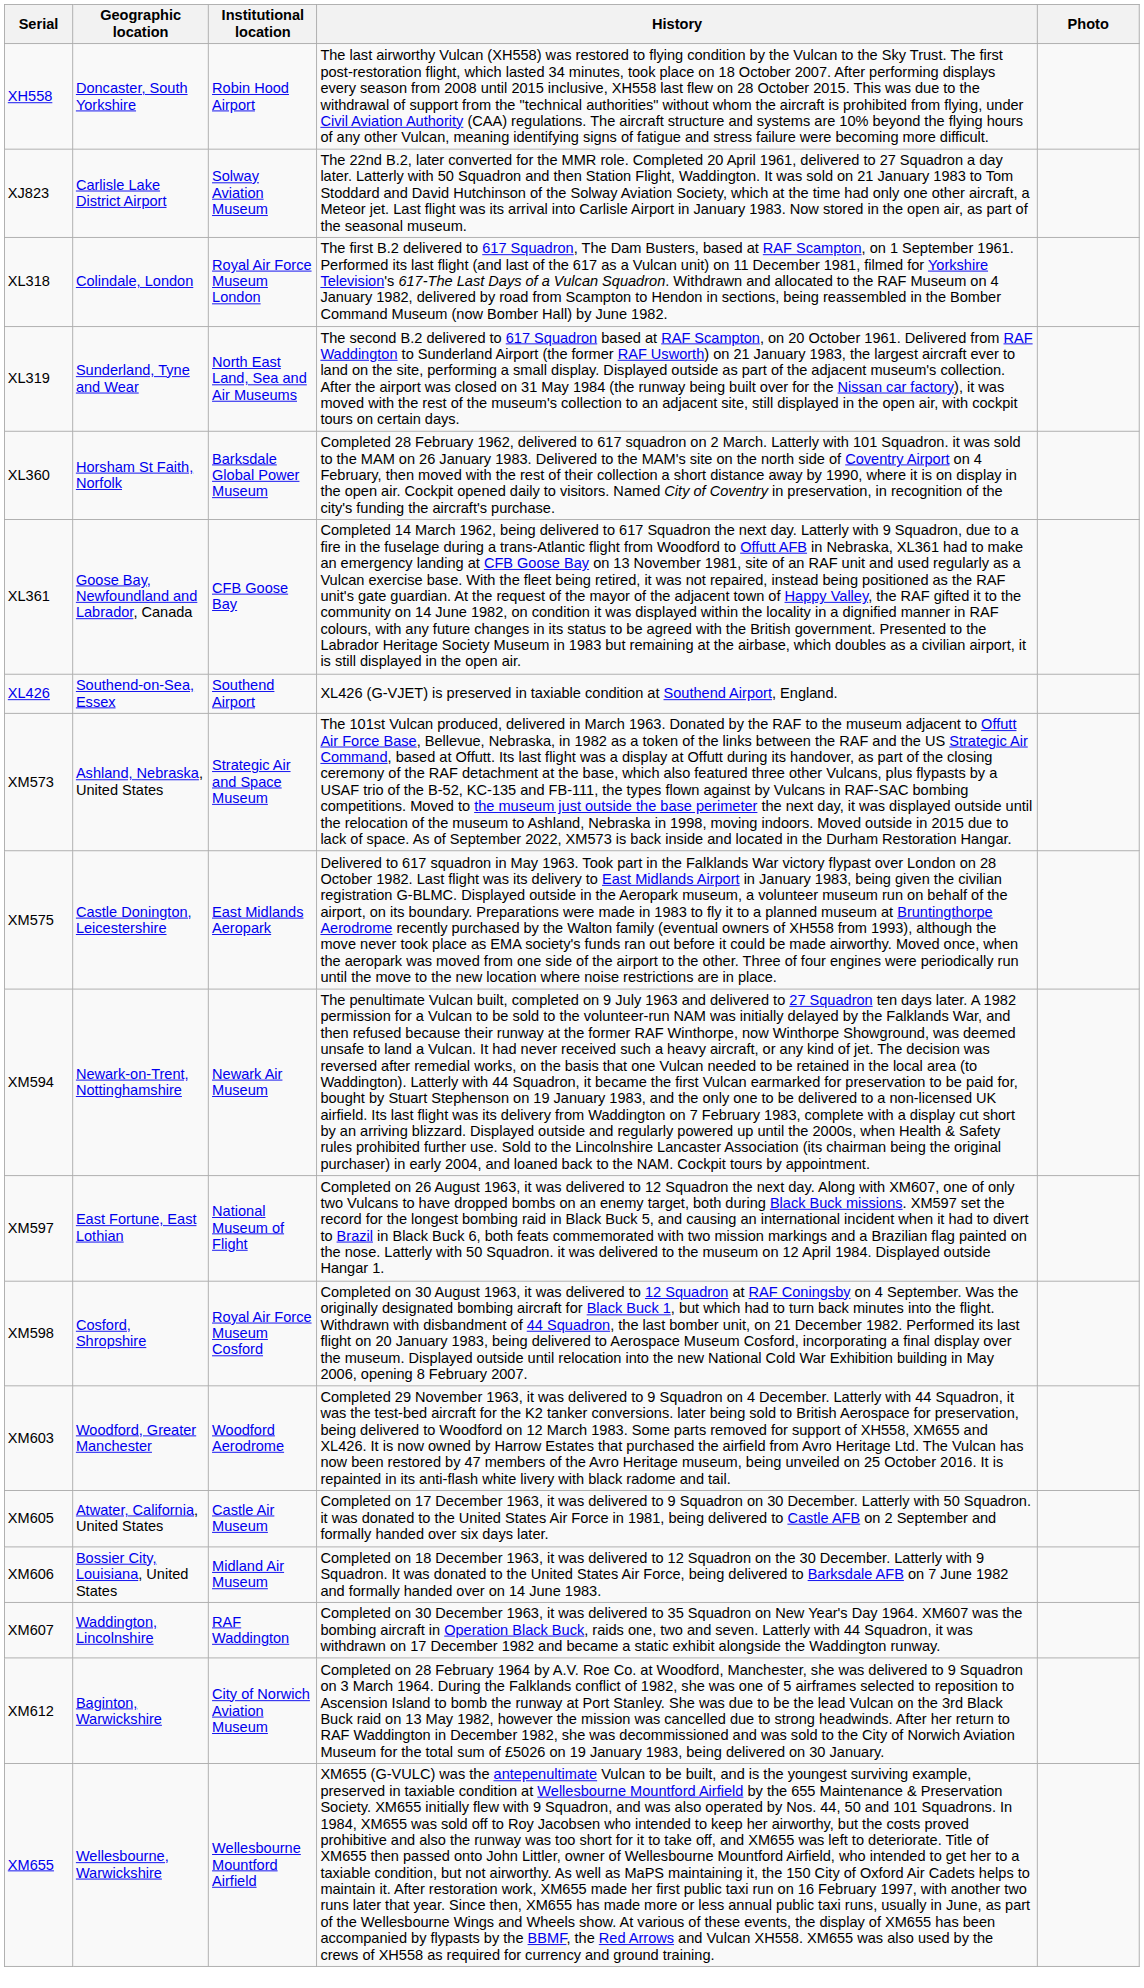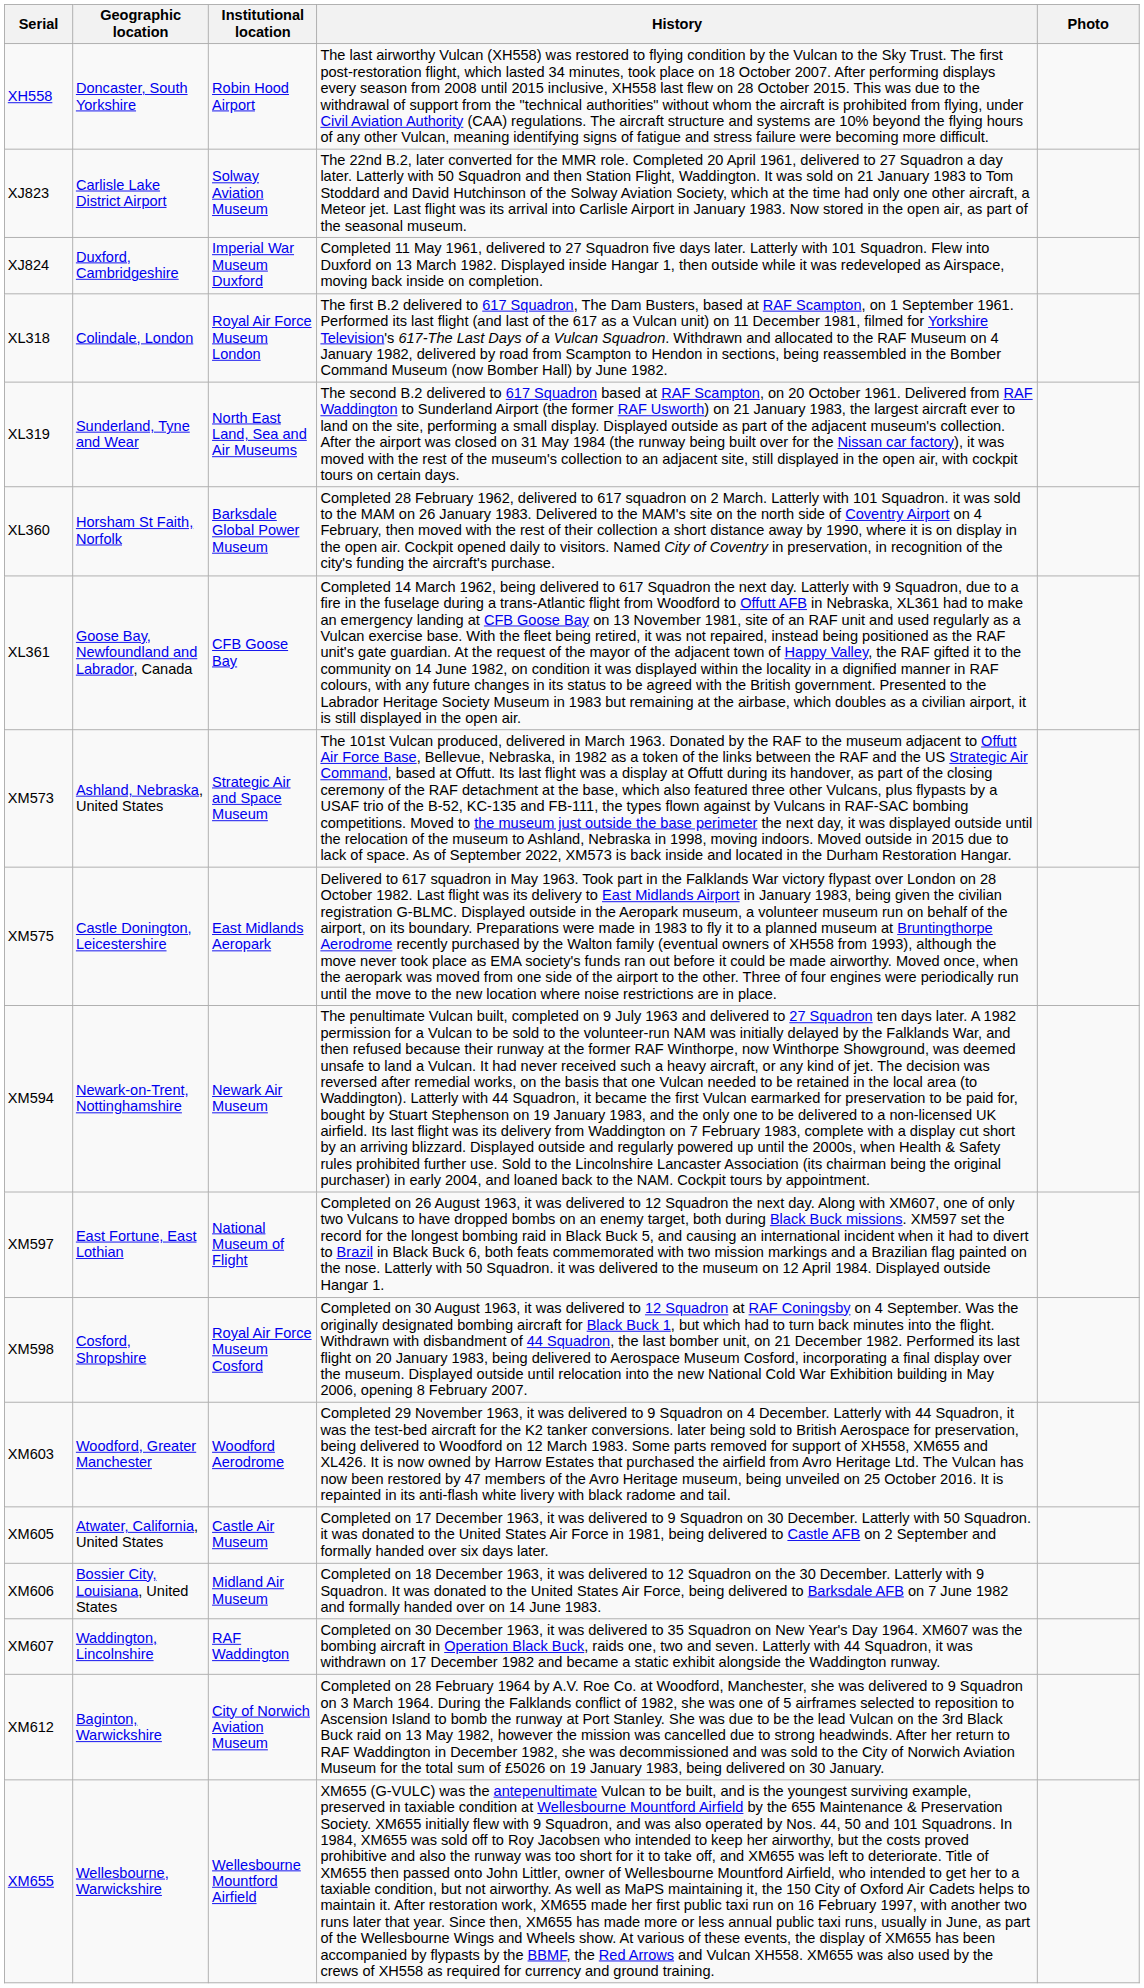 <table class="wikitable sortable">
 <tr>
 <th width="6%">Serial</th>
 <th width="12%">Geographic location</th>
 <th>Institutional location</th>
 <th>History</th>
 <th width="9%">Photo</th>
 </tr>
 <tr>
 <td><a href='#'>XH558</a></td>
 <td><a href='#'>Doncaster, South Yorkshire</a></td>
 <td><a href='#'>Robin Hood Airport</a></td>
 <td>The last airworthy Vulcan (XH558) was restored to flying condition by the Vulcan to the Sky Trust. The first post-restoration flight, which lasted 34 minutes, took place on 18 October 2007. After performing displays every season from 2008 until 2015 inclusive, XH558 last flew on 28 October 2015. This was due to the withdrawal of support from the "technical authorities" without whom the aircraft is prohibited from flying, under <a href='#'>Civil Aviation Authority</a> (CAA) regulations. The aircraft structure and systems are 10% beyond the flying hours of any other Vulcan, meaning identifying signs of fatigue and stress failure were becoming more difficult.</td>
 <td></td>
 </tr>
 <tr>
 <td>XJ823</td>
 <td><a href='#'>Carlisle Lake District Airport</a></td>
 <td><a href='#'>Solway Aviation Museum</a></td>
 <td>The 22nd B.2, later converted for the MMR role. Completed 20 April 1961, delivered to 27 Squadron a day later. Latterly with 50 Squadron and then Station Flight, Waddington. It was sold on 21 January 1983 to Tom Stoddard and David Hutchinson of the Solway Aviation Society, which at the time had only one other aircraft, a Meteor jet. Last flight was its arrival into Carlisle Airport in January 1983. Now stored in the open air, as part of the seasonal museum.</td>
+<td><small></small></td>
+</tr>
+<tr>
+<td>XJ824</td>
+<td><a href='#'>Duxford, Cambridgeshire</a></td>
+<td><a href='#'>Imperial War Museum Duxford</a></td>
+<td>Completed 11 May 1961, delivered to 27 Squadron five days later. Latterly with 101 Squadron. Flew into Duxford on 13 March 1982. Displayed inside Hangar 1, then outside while it was redeveloped as Airspace, moving back inside on completion.</td>
 <td><small></small></td>
 </tr>
 <tr>
 <td>XL318</td>
 <td><a href='#'>Colindale, London</a></td>
 <td><a href='#'>Royal Air Force Museum London</a></td>
 <td>The first B.2 delivered to <a href='#'>617 Squadron</a>, The Dam Busters, based at <a href='#'>RAF Scampton</a>, on 1 September 1961. Performed its last flight (and last of the 617 as a Vulcan unit) on 11 December 1981, filmed for <a href='#'>Yorkshire Television</a>'s <em>617-The Last Days of a Vulcan Squadron</em>. Withdrawn and allocated to the RAF Museum on 4 January 1982, delivered by road from Scampton to Hendon in sections, being reassembled in the Bomber Command Museum (now Bomber Hall) by June 1982.</td>
 <td><small></small></td>
 </tr>
 <tr>
 <td>XL319</td>
 <td><a href='#'>Sunderland, Tyne and Wear</a></td>
 <td><a href='#'>North East Land, Sea and Air Museums</a></td>
 <td>The second B.2 delivered to <a href='#'>617 Squadron</a> based at <a href='#'>RAF Scampton</a>, on 20 October 1961. Delivered from <a href='#'>RAF Waddington</a> to Sunderland Airport (the former <a href='#'>RAF Usworth</a>) on 21 January 1983, the largest aircraft ever to land on the site, performing a small display. Displayed outside as part of the adjacent museum's collection. After the airport was closed on 31 May 1984 (the runway being built over for the <a href='#'>Nissan car factory</a>), it was moved with the rest of the museum's collection to an adjacent site, still displayed in the open air, with cockpit tours on certain days.</td>
 <td><small></small></td>
 </tr>
 <tr>
 <td>XL360</td>
 <td><a href='#'>Horsham St Faith, Norfolk</a></td>
 <td><a href='#'>Barksdale Global Power Museum</a></td>
 <td>Completed 28 February 1962, delivered to 617 squadron on 2 March. Latterly with 101 Squadron. it was sold to the MAM on 26 January 1983. Delivered to the MAM's site on the north side of <a href='#'>Coventry Airport</a> on 4 February, then moved with the rest of their collection a short distance away by 1990, where it is on display in the open air. Cockpit opened daily to visitors. Named <em>City of Coventry</em> in preservation, in recognition of the city's funding the aircraft's purchase.</td>
 <td><small></small></td>
 </tr>
 <tr>
 <td>XL361</td>
 <td><a href='#'>Goose Bay, Newfoundland and Labrador</a>, Canada</td>
 <td><a href='#'>CFB Goose Bay</a></td>
 <td>Completed 14 March 1962, being delivered to 617 Squadron the next day. Latterly with 9 Squadron, due to a fire in the fuselage during a trans-Atlantic flight from Woodford to <a href='#'>Offutt AFB</a> in Nebraska, XL361 had to make an emergency landing at <a href='#'>CFB Goose Bay</a> on 13 November 1981, site of an RAF unit and used regularly as a Vulcan exercise base. With the fleet being retired, it was not repaired, instead being positioned as the RAF unit's gate guardian. At the request of the mayor of the adjacent town of <a href='#'>Happy Valley</a>, the RAF gifted it to the community on 14 June 1982, on condition it was displayed within the locality in a dignified manner in RAF colours, with any future changes in its status to be agreed with the British government. Presented to the Labrador Heritage Society Museum in 1983 but remaining at the airbase, which doubles as a civilian airport, it is still displayed in the open air.</td>
-<td><small></small></td>
-</tr>
-<tr>
-<td><a href='#'>XL426</a></td>
-<td><a href='#'>Southend-on-Sea, Essex</a></td>
-<td><a href='#'>Southend Airport</a></td>
-<td>XL426 (G-VJET) is preserved in taxiable condition at <a href='#'>Southend Airport</a>, England.</td>
 <td><small></small></td>
 </tr>
 <tr>
 <td>XM573</td>
 <td><a href='#'>Ashland, Nebraska</a>, United States</td>
 <td><a href='#'>Strategic Air and Space Museum</a></td>
 <td>The 101st Vulcan produced, delivered in March 1963. Donated by the RAF to the museum adjacent to <a href='#'>Offutt Air Force Base</a>, Bellevue, Nebraska, in 1982 as a token of the links between the RAF and the US <a href='#'>Strategic Air Command</a>, based at Offutt. Its last flight was a display at Offutt during its handover, as part of the closing ceremony of the RAF detachment at the base, which also featured three other Vulcans, plus flypasts by a USAF trio of the B-52, KC-135 and FB-111, the types flown against by Vulcans in RAF-SAC bombing competitions. Moved to <a href='#'>the museum just outside the base perimeter</a> the next day, it was displayed outside until the relocation of the museum to Ashland, Nebraska in 1998, moving indoors. Moved outside in 2015 due to lack of space. As of September 2022, XM573 is back inside and located in the Durham Restoration Hangar.</td>
 <td><small></small></td>
 </tr>
 <tr>
 <td>XM575</td>
 <td><a href='#'>Castle Donington, Leicestershire</a></td>
 <td><a href='#'>East Midlands Aeropark</a></td>
 <td>Delivered to 617 squadron in May 1963. Took part in the Falklands War victory flypast over London on 28 October 1982. Last flight was its delivery to <a href='#'>East Midlands Airport</a> in January 1983, being given the civilian registration G-BLMC. Displayed outside in the Aeropark museum, a volunteer museum run on behalf of the airport, on its boundary. Preparations were made in 1983 to fly it to a planned museum at <a href='#'>Bruntingthorpe Aerodrome</a> recently purchased by the Walton family (eventual owners of XH558 from 1993), although the move never took place as EMA society's funds ran out before it could be made airworthy. Moved once, when the aeropark was moved from one side of the airport to the other. Three of four engines were periodically run until the move to the new location where noise restrictions are in place.</td>
 <td><small></small></td>
 </tr>
 <tr>
 <td>XM594</td>
 <td><a href='#'>Newark-on-Trent, Nottinghamshire</a></td>
 <td><a href='#'>Newark Air Museum</a></td>
 <td>The penultimate Vulcan built, completed on 9 July 1963 and delivered to <a href='#'>27 Squadron</a> ten days later. A 1982 permission for a Vulcan to be sold to the volunteer-run NAM was initially delayed by the Falklands War, and then refused because their runway at the former RAF Winthorpe, now Winthorpe Showground, was deemed unsafe to land a Vulcan. It had never received such a heavy aircraft, or any kind of jet. The decision was reversed after remedial works, on the basis that one Vulcan needed to be retained in the local area (to Waddington). Latterly with 44 Squadron, it became the first Vulcan earmarked for preservation to be paid for, bought by Stuart Stephenson on 19 January 1983, and the only one to be delivered to a non-licensed UK airfield. Its last flight was its delivery from Waddington on 7 February 1983, complete with a display cut short by an arriving blizzard. Displayed outside and regularly powered up until the 2000s, when Health & Safety rules prohibited further use. Sold to the Lincolnshire Lancaster Association (its chairman being the original purchaser) in early 2004, and loaned back to the NAM. Cockpit tours by appointment.</td>
 <td><small></small></td>
 </tr>
 <tr>
 <td>XM597</td>
 <td><a href='#'>East Fortune, East Lothian</a></td>
 <td><a href='#'>National Museum of Flight</a></td>
 <td>Completed on 26 August 1963, it was delivered to 12 Squadron the next day. Along with XM607, one of only two Vulcans to have dropped bombs on an enemy target, both during <a href='#'>Black Buck missions</a>. XM597 set the record for the longest bombing raid in Black Buck 5, and causing an international incident when it had to divert to <a href='#'>Brazil</a> in Black Buck 6, both feats commemorated with two mission markings and a Brazilian flag painted on the nose. Latterly with 50 Squadron. it was delivered to the museum on 12 April 1984. Displayed outside Hangar 1.</td>
 <td><small></small></td>
 </tr>
 <tr>
 <td>XM598</td>
 <td><a href='#'>Cosford, Shropshire</a></td>
 <td><a href='#'>Royal Air Force Museum Cosford</a></td>
 <td>Completed on 30 August 1963, it was delivered to <a href='#'>12 Squadron</a> at <a href='#'>RAF Coningsby</a> on 4 September. Was the originally designated bombing aircraft for <a href='#'>Black Buck 1</a>, but which had to turn back minutes into the flight. Withdrawn with disbandment of <a href='#'>44 Squadron</a>, the last bomber unit, on 21 December 1982. Performed its last flight on 20 January 1983, being delivered to Aerospace Museum Cosford, incorporating a final display over the museum. Displayed outside until relocation into the new National Cold War Exhibition building in May 2006, opening 8 February 2007.</td>
 <td><small></small></td>
 </tr>
 <tr>
 <td>XM603</td>
 <td><a href='#'>Woodford, Greater Manchester</a></td>
 <td><a href='#'>Woodford Aerodrome</a></td>
 <td>Completed 29 November 1963, it was delivered to 9 Squadron on 4 December. Latterly with 44 Squadron, it was the test-bed aircraft for the K2 tanker conversions. later being sold to British Aerospace for preservation, being delivered to Woodford on 12 March 1983. Some parts removed for support of XH558, XM655 and XL426. It is now owned by Harrow Estates that purchased the airfield from Avro Heritage Ltd. The Vulcan has now been restored by 47 members of the Avro Heritage museum, being unveiled on 25 October 2016. It is repainted in its anti-flash white livery with black radome and tail.</td>
 <td></td>
 </tr>
 <tr>
 <td>XM605</td>
 <td><a href='#'>Atwater, California</a>, United States</td>
 <td><a href='#'>Castle Air Museum</a></td>
 <td>Completed on 17 December 1963, it was delivered to 9 Squadron on 30 December. Latterly with 50 Squadron. it was donated to the United States Air Force in 1981, being delivered to <a href='#'>Castle AFB</a> on 2 September and formally handed over six days later.</td>
 <td><small></small></td>
 </tr>
 <tr>
 <td>XM606</td>
 <td><a href='#'>Bossier City, Louisiana</a>, United States</td>
 <td><a href='#'>Midland Air Museum</a></td>
 <td>Completed on 18 December 1963, it was delivered to 12 Squadron on the 30 December. Latterly with 9 Squadron. It was donated to the United States Air Force, being delivered to <a href='#'>Barksdale AFB</a> on 7 June 1982 and formally handed over on 14 June 1983.</td>
 <td><small></small></td>
 </tr>
 <tr>
 <td>XM607</td>
 <td><a href='#'>Waddington, Lincolnshire</a></td>
 <td><a href='#'>RAF Waddington</a></td>
 <td>Completed on 30 December 1963, it was delivered to 35 Squadron on New Year's Day 1964. XM607 was the bombing aircraft in <a href='#'>Operation Black Buck</a>, raids one, two and seven. Latterly with 44 Squadron, it was withdrawn on 17 December 1982 and became a static exhibit alongside the Waddington runway.</td>
 <td><small></small></td>
 </tr>
 <tr>
 <td>XM612</td>
 <td><a href='#'>Baginton, Warwickshire</a></td>
 <td><a href='#'>City of Norwich Aviation Museum</a></td>
 <td>Completed on 28 February 1964 by A.V. Roe Co. at Woodford, Manchester, she was delivered to 9 Squadron on 3 March 1964. During the Falklands conflict of 1982, she was one of 5 airframes selected to reposition to Ascension Island to bomb the runway at Port Stanley. She was due to be the lead Vulcan on the 3rd Black Buck raid on 13 May 1982, however the mission was cancelled due to strong headwinds. After her return to RAF Waddington in December 1982, she was decommissioned and was sold to the City of Norwich Aviation Museum for the total sum of £5026 on 19 January 1983, being delivered on 30 January.</td>
 <td><small></small></td>
 </tr>
 <tr>
 <td><a href='#'>XM655</a></td>
 <td><a href='#'>Wellesbourne, Warwickshire</a></td>
 <td><a href='#'>Wellesbourne Mountford Airfield</a></td>
 <td>XM655 (G-VULC) was the <a href='#'>antepenultimate</a> Vulcan to be built, and is the youngest surviving example, preserved in taxiable condition at <a href='#'>Wellesbourne Mountford Airfield</a> by the 655 Maintenance & Preservation Society. XM655 initially flew with 9 Squadron, and was also operated by Nos. 44, 50 and 101 Squadrons. In 1984, XM655 was sold off to Roy Jacobsen who intended to keep her airworthy, but the costs proved prohibitive and also the runway was too short for it to take off, and XM655 was left to deteriorate. Title of XM655 then passed onto John Littler, owner of Wellesbourne Mountford Airfield, who intended to get her to a taxiable condition, but not airworthy. As well as MaPS maintaining it, the 150 City of Oxford Air Cadets helps to maintain it. After restoration work, XM655 made her first public taxi run on 16 February 1997, with another two runs later that year. Since then, XM655 has made more or less annual public taxi runs, usually in June, as part of the Wellesbourne Wings and Wheels show. At various of these events, the display of XM655 has been accompanied by flypasts by the <a href='#'>BBMF</a>, the <a href='#'>Red Arrows</a> and Vulcan XH558. XM655 was also used by the crews of XH558 as required for currency and ground training.</td>
 <td><small></small></td>
 </tr>
 </table>
